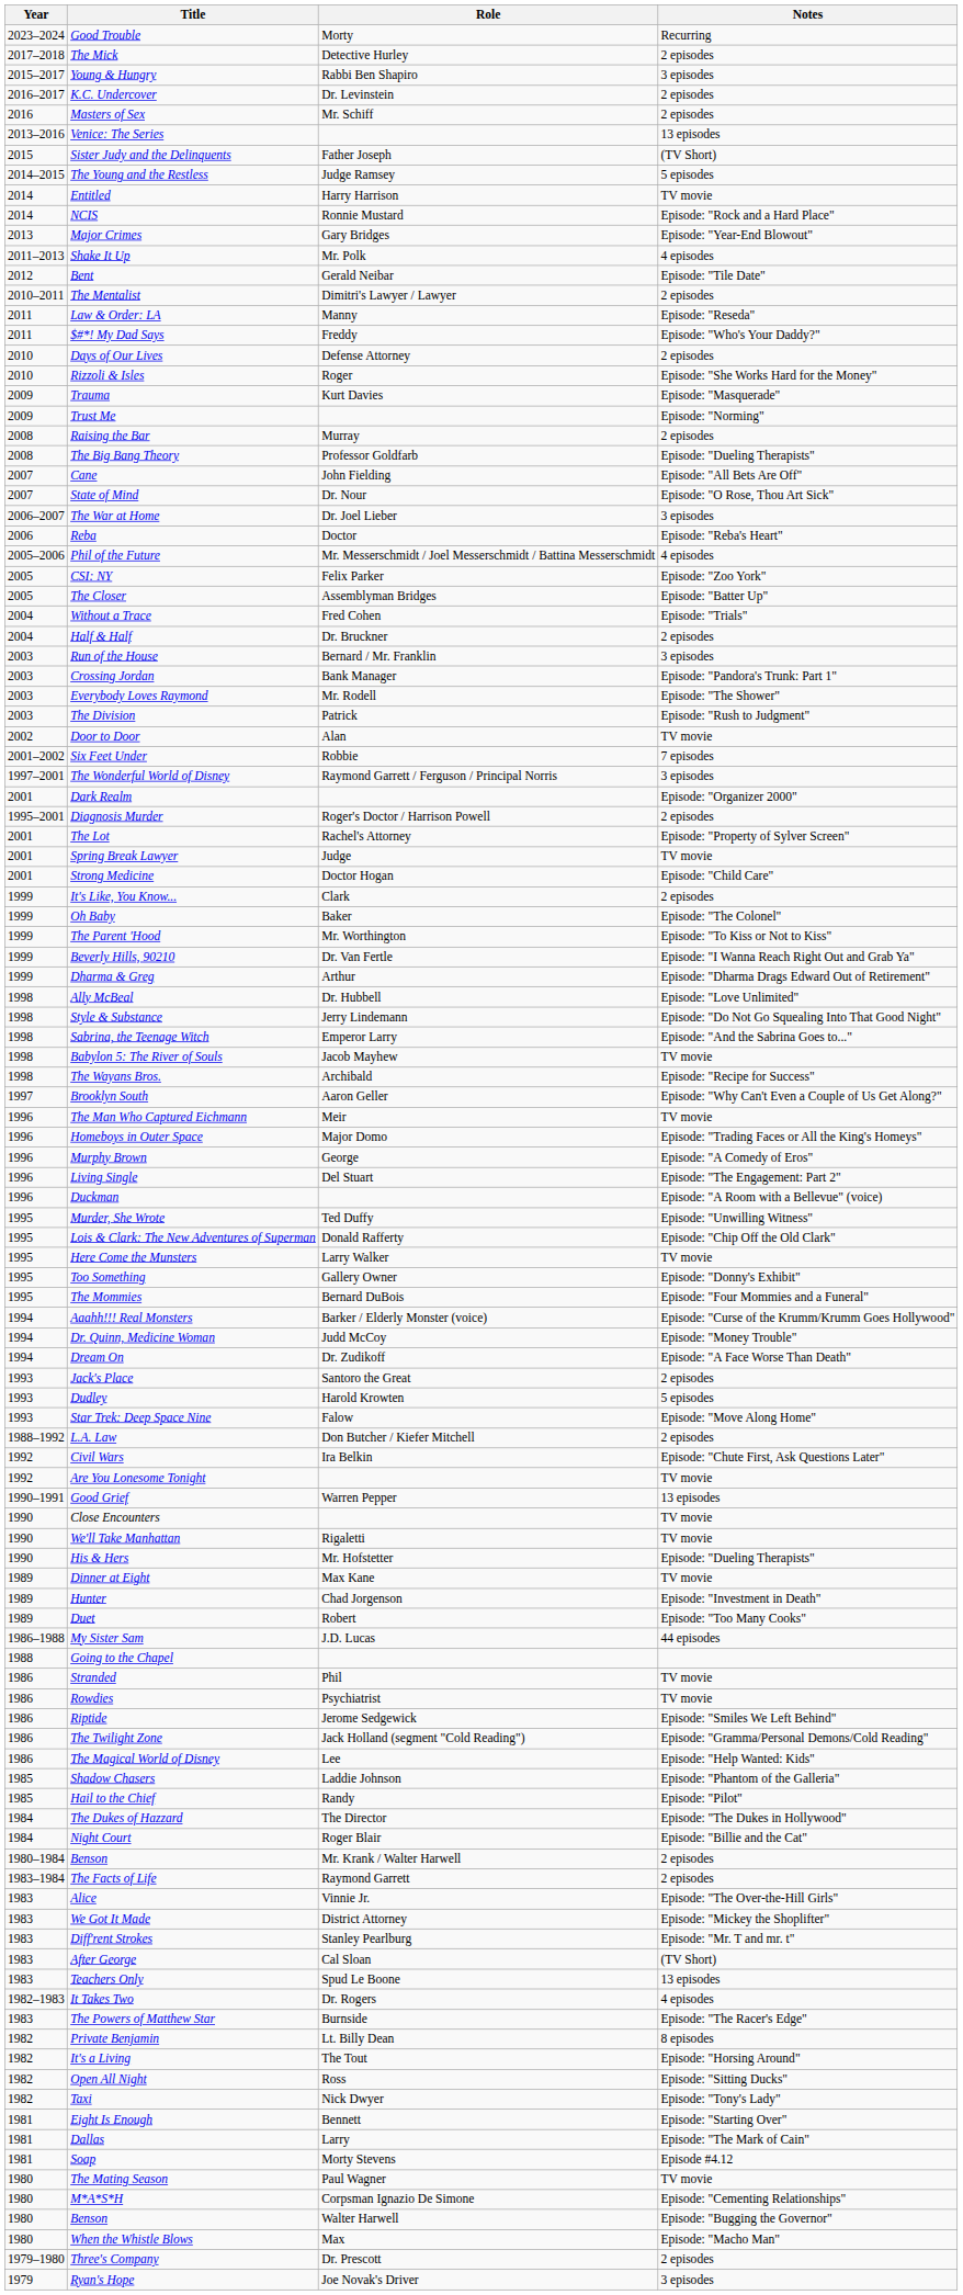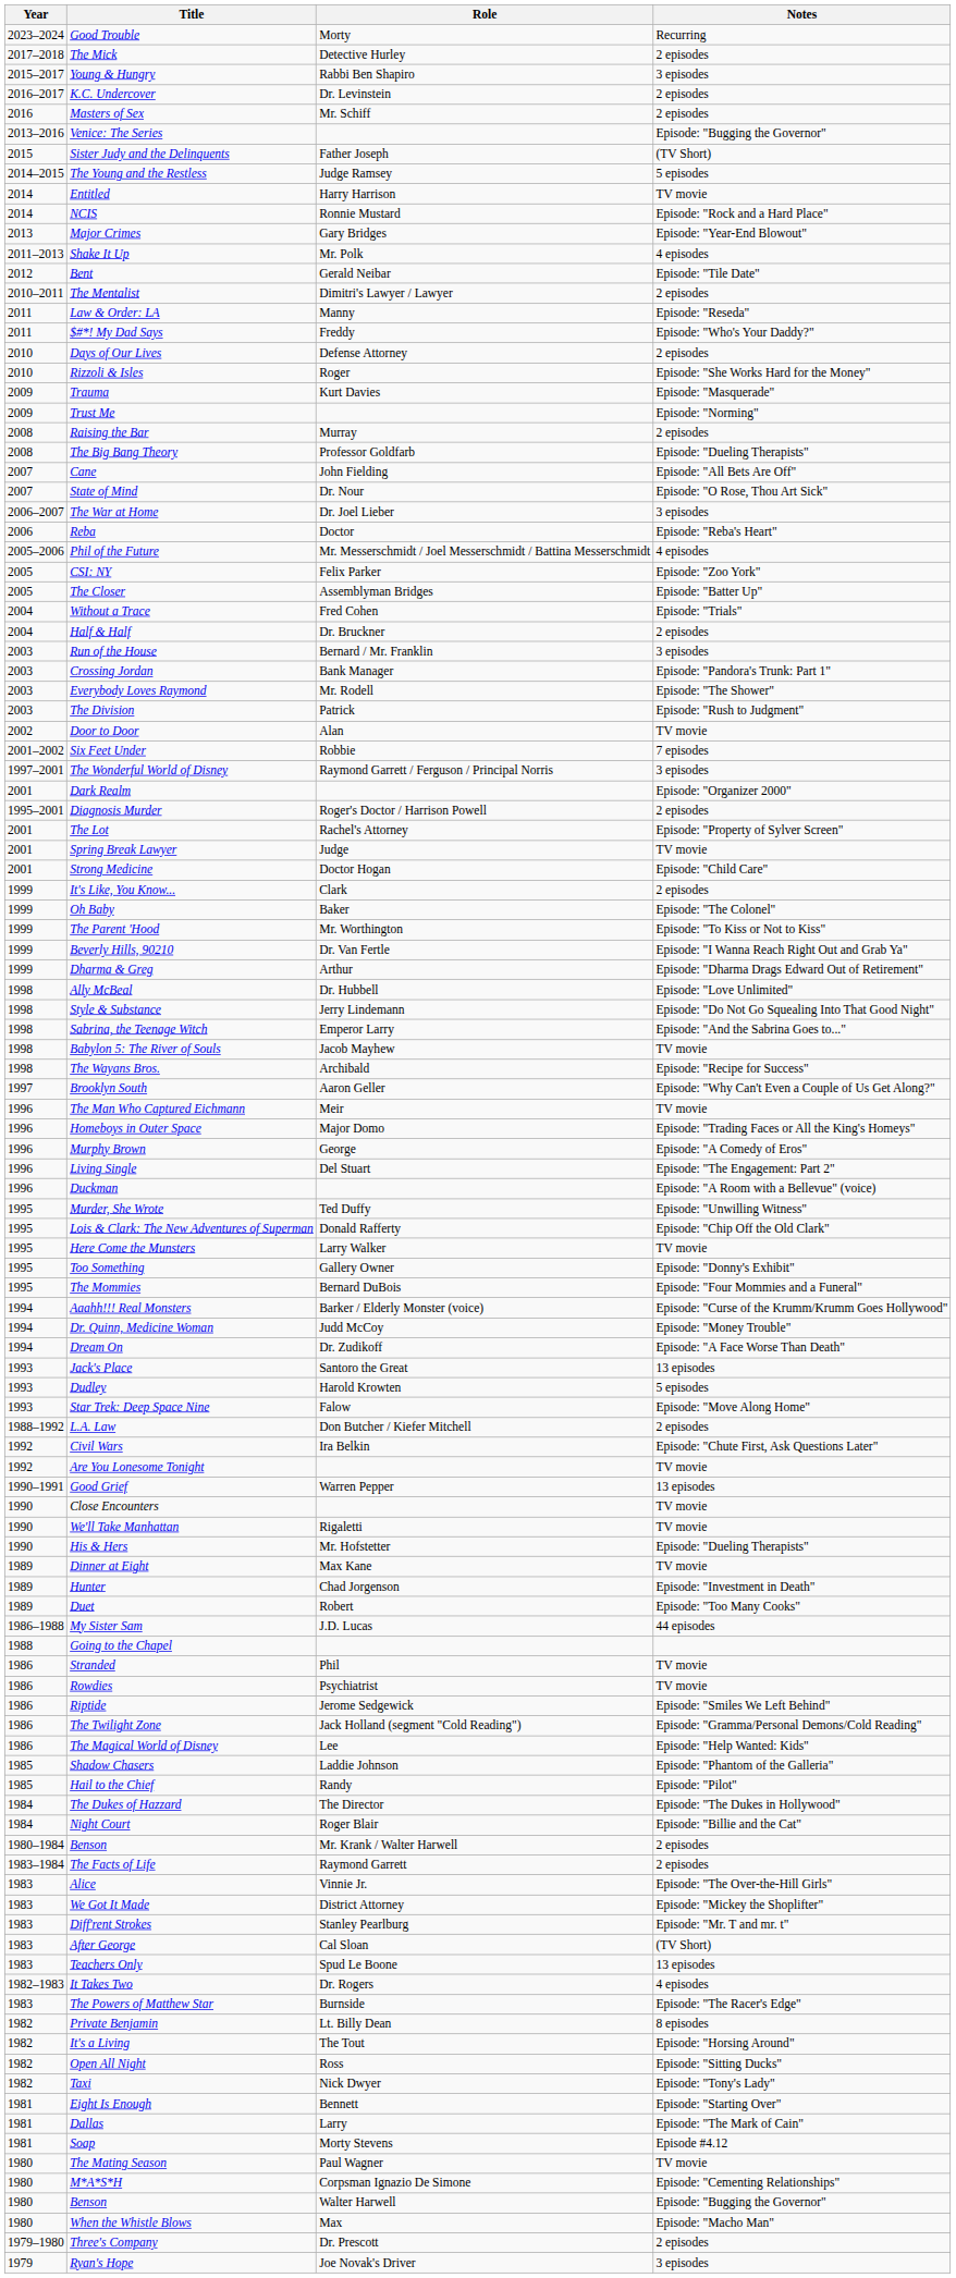 <table class="wikitable sortable plainrowheaders">
 <tr>
 <th>Year</th>
 <th>Title</th>
 <th>Role</th>
 <th>Notes</th>
 </tr>
 <tr>
 <td>2023–2024</td>
 <td><em><a href='#'>Good Trouble</a></em></td>
 <td>Morty</td>
 <td>Recurring</td>
 </tr>
 <tr>
 <td>2017–2018</td>
 <td><em><a href='#'>The Mick</a></em></td>
 <td>Detective Hurley</td>
 <td>2 episodes</td>
 </tr>
 <tr>
 <td>2015–2017</td>
 <td><em><a href='#'>Young & Hungry</a></em></td>
 <td>Rabbi Ben Shapiro</td>
 <td>3 episodes</td>
 </tr>
 <tr>
 <td>2016–2017</td>
 <td><em><a href='#'>K.C. Undercover</a></em></td>
 <td>Dr. Levinstein</td>
 <td>2 episodes</td>
 </tr>
 <tr>
 <td>2016</td>
 <td><em><a href='#'>Masters of Sex</a></em></td>
 <td>Mr. Schiff</td>
 <td>2 episodes</td>
 </tr>
 <tr>
 <td>2013–2016</td>
 <td><em><a href='#'>Venice: The Series</a></em></td>
 <td></td>
-<td>13 episodes</td>
+<td>Episode: "Bugging the Governor"</td>
 </tr>
 <tr>
 <td>2015</td>
 <td><em><a href='#'>Sister Judy and the Delinquents</a></em></td>
 <td>Father Joseph</td>
 <td>(TV Short)</td>
 </tr>
 <tr>
 <td>2014–2015</td>
 <td><em><a href='#'>The Young and the Restless</a></em></td>
 <td>Judge Ramsey</td>
 <td>5 episodes</td>
 </tr>
 <tr>
 <td>2014</td>
 <td><em><a href='#'>Entitled</a></em></td>
 <td>Harry Harrison</td>
 <td>TV movie</td>
 </tr>
 <tr>
 <td>2014</td>
 <td><em><a href='#'>NCIS</a></em></td>
 <td>Ronnie Mustard</td>
 <td>Episode: "Rock and a Hard Place"</td>
 </tr>
 <tr>
 <td>2013</td>
 <td><em><a href='#'>Major Crimes</a></em></td>
 <td>Gary Bridges</td>
 <td>Episode: "Year-End Blowout"</td>
 </tr>
 <tr>
 <td>2011–2013</td>
 <td><em><a href='#'>Shake It Up</a></em></td>
 <td>Mr. Polk</td>
 <td>4 episodes</td>
 </tr>
 <tr>
 <td>2012</td>
 <td><em><a href='#'>Bent</a></em></td>
 <td>Gerald Neibar</td>
 <td>Episode: "Tile Date"</td>
 </tr>
 <tr>
 <td>2010–2011</td>
 <td><em><a href='#'>The Mentalist</a></em></td>
 <td>Dimitri's Lawyer / Lawyer</td>
 <td>2 episodes</td>
 </tr>
 <tr>
 <td>2011</td>
 <td><em><a href='#'>Law & Order: LA</a></em></td>
 <td>Manny</td>
 <td>Episode: "Reseda"</td>
 </tr>
 <tr>
 <td>2011</td>
 <td><em><a href='#'>$#*! My Dad Says</a></em></td>
 <td>Freddy</td>
 <td>Episode: "Who's Your Daddy?"</td>
 </tr>
 <tr>
 <td>2010</td>
 <td><em><a href='#'>Days of Our Lives</a></em></td>
 <td>Defense Attorney</td>
 <td>2 episodes</td>
 </tr>
 <tr>
 <td>2010</td>
 <td><em><a href='#'>Rizzoli & Isles</a></em></td>
 <td>Roger</td>
 <td>Episode: "She Works Hard for the Money"</td>
 </tr>
 <tr>
 <td>2009</td>
 <td><em><a href='#'>Trauma</a></em></td>
 <td>Kurt Davies</td>
 <td>Episode: "Masquerade"</td>
 </tr>
 <tr>
 <td>2009</td>
 <td><em><a href='#'>Trust Me</a></em></td>
 <td></td>
 <td>Episode: "Norming"</td>
 </tr>
 <tr>
 <td>2008</td>
 <td><em><a href='#'>Raising the Bar</a></em></td>
 <td>Murray</td>
 <td>2 episodes</td>
 </tr>
 <tr>
 <td>2008</td>
 <td><em><a href='#'>The Big Bang Theory</a></em></td>
 <td>Professor Goldfarb</td>
 <td>Episode: "Dueling Therapists"</td>
 </tr>
 <tr>
 <td>2007</td>
 <td><em><a href='#'>Cane</a></em></td>
 <td>John Fielding</td>
 <td>Episode: "All Bets Are Off"</td>
 </tr>
 <tr>
 <td>2007</td>
 <td><em><a href='#'>State of Mind</a></em></td>
 <td>Dr. Nour</td>
 <td>Episode: "O Rose, Thou Art Sick"</td>
 </tr>
 <tr>
 <td>2006–2007</td>
 <td><em><a href='#'>The War at Home</a></em></td>
 <td>Dr. Joel Lieber</td>
 <td>3 episodes</td>
 </tr>
 <tr>
 <td>2006</td>
 <td><em><a href='#'>Reba</a></em></td>
 <td>Doctor</td>
 <td>Episode: "Reba's Heart"</td>
 </tr>
 <tr>
 <td>2005–2006</td>
 <td><em><a href='#'>Phil of the Future</a></em></td>
 <td>Mr. Messerschmidt / Joel Messerschmidt / Battina Messerschmidt</td>
 <td>4 episodes</td>
 </tr>
 <tr>
 <td>2005</td>
 <td><em><a href='#'>CSI: NY</a></em></td>
 <td>Felix Parker</td>
 <td>Episode: "Zoo York"</td>
 </tr>
 <tr>
 <td>2005</td>
 <td><em><a href='#'>The Closer</a></em></td>
 <td>Assemblyman Bridges</td>
 <td>Episode: "Batter Up"</td>
 </tr>
 <tr>
 <td>2004</td>
 <td><em><a href='#'>Without a Trace</a></em></td>
 <td>Fred Cohen</td>
 <td>Episode: "Trials"</td>
 </tr>
 <tr>
 <td>2004</td>
 <td><em><a href='#'>Half & Half</a></em></td>
 <td>Dr. Bruckner</td>
 <td>2 episodes</td>
 </tr>
 <tr>
 <td>2003</td>
 <td><em><a href='#'>Run of the House</a></em></td>
 <td>Bernard / Mr. Franklin</td>
 <td>3 episodes</td>
 </tr>
 <tr>
 <td>2003</td>
 <td><em><a href='#'>Crossing Jordan</a></em></td>
 <td>Bank Manager</td>
 <td>Episode: "Pandora's Trunk: Part 1"</td>
 </tr>
 <tr>
 <td>2003</td>
 <td><em><a href='#'>Everybody Loves Raymond</a></em></td>
 <td>Mr. Rodell</td>
 <td>Episode: "The Shower"</td>
 </tr>
 <tr>
 <td>2003</td>
 <td><em><a href='#'>The Division</a></em></td>
 <td>Patrick</td>
 <td>Episode: "Rush to Judgment"</td>
 </tr>
 <tr>
 <td>2002</td>
 <td><em><a href='#'>Door to Door</a></em></td>
 <td>Alan</td>
 <td>TV movie</td>
 </tr>
 <tr>
 <td>2001–2002</td>
 <td><em><a href='#'>Six Feet Under</a></em></td>
 <td>Robbie</td>
 <td>7 episodes</td>
 </tr>
 <tr>
 <td>1997–2001</td>
 <td><em><a href='#'>The Wonderful World of Disney</a></em></td>
 <td>Raymond Garrett / Ferguson / Principal Norris</td>
 <td>3 episodes</td>
 </tr>
 <tr>
 <td>2001</td>
 <td><em><a href='#'>Dark Realm</a></em></td>
 <td></td>
 <td>Episode: "Organizer 2000"</td>
 </tr>
 <tr>
 <td>1995–2001</td>
 <td><em><a href='#'>Diagnosis Murder</a></em></td>
 <td>Roger's Doctor / Harrison Powell</td>
 <td>2 episodes</td>
 </tr>
 <tr>
 <td>2001</td>
 <td><em><a href='#'>The Lot</a></em></td>
 <td>Rachel's Attorney</td>
 <td>Episode: "Property of Sylver Screen"</td>
 </tr>
 <tr>
 <td>2001</td>
 <td><em><a href='#'>Spring Break Lawyer</a></em></td>
 <td>Judge</td>
 <td>TV movie</td>
 </tr>
 <tr>
 <td>2001</td>
 <td><em><a href='#'>Strong Medicine</a></em></td>
 <td>Doctor Hogan</td>
 <td>Episode: "Child Care"</td>
 </tr>
 <tr>
 <td>1999</td>
 <td><em><a href='#'>It's Like, You Know...</a></em></td>
 <td>Clark</td>
 <td>2 episodes</td>
 </tr>
 <tr>
 <td>1999</td>
 <td><em><a href='#'>Oh Baby</a></em></td>
 <td>Baker</td>
 <td>Episode: "The Colonel"</td>
 </tr>
 <tr>
 <td>1999</td>
 <td><em><a href='#'>The Parent 'Hood</a></em></td>
 <td>Mr. Worthington</td>
 <td>Episode: "To Kiss or Not to Kiss"</td>
 </tr>
 <tr>
 <td>1999</td>
 <td><em><a href='#'>Beverly Hills, 90210</a></em></td>
 <td>Dr. Van Fertle</td>
 <td>Episode: "I Wanna Reach Right Out and Grab Ya"</td>
 </tr>
 <tr>
 <td>1999</td>
 <td><em><a href='#'>Dharma & Greg</a></em></td>
 <td>Arthur</td>
 <td>Episode: "Dharma Drags Edward Out of Retirement"</td>
 </tr>
 <tr>
 <td>1998</td>
 <td><em><a href='#'>Ally McBeal</a></em></td>
 <td>Dr. Hubbell</td>
 <td>Episode: "Love Unlimited"</td>
 </tr>
 <tr>
 <td>1998</td>
 <td><em><a href='#'>Style & Substance</a></em></td>
 <td>Jerry Lindemann</td>
 <td>Episode: "Do Not Go Squealing Into That Good Night"</td>
 </tr>
 <tr>
 <td>1998</td>
 <td><em><a href='#'>Sabrina, the Teenage Witch</a></em></td>
 <td>Emperor Larry</td>
 <td>Episode: "And the Sabrina Goes to..."</td>
 </tr>
 <tr>
 <td>1998</td>
 <td><em><a href='#'>Babylon 5: The River of Souls</a></em></td>
 <td>Jacob Mayhew</td>
 <td>TV movie</td>
 </tr>
 <tr>
 <td>1998</td>
 <td><em><a href='#'>The Wayans Bros.</a></em></td>
 <td>Archibald</td>
 <td>Episode: "Recipe for Success"</td>
 </tr>
 <tr>
 <td>1997</td>
 <td><em><a href='#'>Brooklyn South</a></em></td>
 <td>Aaron Geller</td>
 <td>Episode: "Why Can't Even a Couple of Us Get Along?"</td>
 </tr>
 <tr>
 <td>1996</td>
 <td><em><a href='#'>The Man Who Captured Eichmann</a></em></td>
 <td>Meir</td>
 <td>TV movie</td>
 </tr>
 <tr>
 <td>1996</td>
 <td><em><a href='#'>Homeboys in Outer Space</a></em></td>
 <td>Major Domo</td>
 <td>Episode: "Trading Faces or All the King's Homeys"</td>
 </tr>
 <tr>
 <td>1996</td>
 <td><em><a href='#'>Murphy Brown</a></em></td>
 <td>George</td>
 <td>Episode: "A Comedy of Eros"</td>
 </tr>
 <tr>
 <td>1996</td>
 <td><em><a href='#'>Living Single</a></em></td>
 <td>Del Stuart</td>
 <td>Episode: "The Engagement: Part 2"</td>
 </tr>
 <tr>
 <td>1996</td>
 <td><em><a href='#'>Duckman</a></em></td>
 <td></td>
 <td>Episode: "A Room with a Bellevue" (voice)</td>
 </tr>
 <tr>
 <td>1995</td>
 <td><em><a href='#'>Murder, She Wrote</a></em></td>
 <td>Ted Duffy</td>
 <td>Episode: "Unwilling Witness"</td>
 </tr>
 <tr>
 <td>1995</td>
 <td><em><a href='#'>Lois & Clark: The New Adventures of Superman</a></em></td>
 <td>Donald Rafferty</td>
 <td>Episode: "Chip Off the Old Clark"</td>
 </tr>
 <tr>
 <td>1995</td>
 <td><em><a href='#'>Here Come the Munsters</a></em></td>
 <td>Larry Walker</td>
 <td>TV movie</td>
 </tr>
 <tr>
 <td>1995</td>
 <td><em><a href='#'>Too Something</a></em></td>
 <td>Gallery Owner</td>
 <td>Episode: "Donny's Exhibit"</td>
 </tr>
 <tr>
 <td>1995</td>
 <td><em><a href='#'>The Mommies</a></em></td>
 <td>Bernard DuBois</td>
 <td>Episode: "Four Mommies and a Funeral"</td>
 </tr>
 <tr>
 <td>1994</td>
 <td><em><a href='#'>Aaahh!!! Real Monsters</a></em></td>
 <td>Barker / Elderly Monster (voice)</td>
 <td>Episode: "Curse of the Krumm/Krumm Goes Hollywood"</td>
 </tr>
 <tr>
 <td>1994</td>
 <td><em><a href='#'>Dr. Quinn, Medicine Woman</a></em></td>
 <td>Judd McCoy</td>
 <td>Episode: "Money Trouble"</td>
 </tr>
 <tr>
 <td>1994</td>
 <td><em><a href='#'>Dream On</a></em></td>
 <td>Dr. Zudikoff</td>
 <td>Episode: "A Face Worse Than Death"</td>
 </tr>
 <tr>
 <td>1993</td>
 <td><em><a href='#'>Jack's Place</a></em></td>
 <td>Santoro the Great</td>
-<td>2 episodes</td>
+<td>13 episodes</td>
 </tr>
 <tr>
 <td>1993</td>
 <td><em><a href='#'>Dudley</a></em></td>
 <td>Harold Krowten</td>
 <td>5 episodes</td>
 </tr>
 <tr>
 <td>1993</td>
 <td><em><a href='#'>Star Trek: Deep Space Nine</a></em></td>
 <td>Falow</td>
 <td>Episode: "Move Along Home"</td>
 </tr>
 <tr>
 <td>1988–1992</td>
 <td><em><a href='#'>L.A. Law</a></em></td>
 <td>Don Butcher / Kiefer Mitchell</td>
 <td>2 episodes</td>
 </tr>
 <tr>
 <td>1992</td>
 <td><em><a href='#'>Civil Wars</a></em></td>
 <td>Ira Belkin</td>
 <td>Episode: "Chute First, Ask Questions Later"</td>
 </tr>
 <tr>
 <td>1992</td>
 <td><em><a href='#'>Are You Lonesome Tonight</a></em></td>
 <td></td>
 <td>TV movie</td>
 </tr>
 <tr>
 <td>1990–1991</td>
 <td><em><a href='#'>Good Grief</a></em></td>
 <td>Warren Pepper</td>
 <td>13 episodes</td>
 </tr>
 <tr>
 <td>1990</td>
 <td><em>Close Encounters</em></td>
 <td></td>
 <td>TV movie</td>
 </tr>
 <tr>
 <td>1990</td>
 <td><em><a href='#'>We'll Take Manhattan</a></em></td>
 <td>Rigaletti</td>
 <td>TV movie</td>
 </tr>
 <tr>
 <td>1990</td>
 <td><em><a href='#'>His & Hers</a></em></td>
 <td>Mr. Hofstetter</td>
 <td>Episode: "Dueling Therapists"</td>
 </tr>
 <tr>
 <td>1989</td>
 <td><em><a href='#'>Dinner at Eight</a></em></td>
 <td>Max Kane</td>
 <td>TV movie</td>
 </tr>
 <tr>
 <td>1989</td>
 <td><em><a href='#'>Hunter</a></em></td>
 <td>Chad Jorgenson</td>
 <td>Episode: "Investment in Death"</td>
 </tr>
 <tr>
 <td>1989</td>
 <td><em><a href='#'>Duet</a></em></td>
 <td>Robert</td>
 <td>Episode: "Too Many Cooks"</td>
 </tr>
 <tr>
 <td>1986–1988</td>
 <td><em><a href='#'>My Sister Sam</a></em></td>
 <td>J.D. Lucas</td>
 <td>44 episodes</td>
 </tr>
 <tr>
 <td>1988</td>
 <td><em><a href='#'>Going to the Chapel</a></em></td>
 <td></td>
 <td></td>
 </tr>
 <tr>
 <td>1986</td>
 <td><em><a href='#'>Stranded</a></em></td>
 <td>Phil</td>
 <td>TV movie</td>
 </tr>
 <tr>
 <td>1986</td>
 <td><em><a href='#'>Rowdies</a></em></td>
 <td>Psychiatrist</td>
 <td>TV movie</td>
 </tr>
 <tr>
 <td>1986</td>
 <td><em><a href='#'>Riptide</a></em></td>
 <td>Jerome Sedgewick</td>
 <td>Episode: "Smiles We Left Behind"</td>
 </tr>
 <tr>
 <td>1986</td>
 <td><em><a href='#'>The Twilight Zone</a></em></td>
 <td>Jack Holland (segment "Cold Reading")</td>
 <td>Episode: "Gramma/Personal Demons/Cold Reading"</td>
 </tr>
 <tr>
 <td>1986</td>
 <td><em><a href='#'>The Magical World of Disney</a></em></td>
 <td>Lee</td>
 <td>Episode: "Help Wanted: Kids"</td>
 </tr>
 <tr>
 <td>1985</td>
 <td><em><a href='#'>Shadow Chasers</a></em></td>
 <td>Laddie Johnson</td>
 <td>Episode: "Phantom of the Galleria"</td>
 </tr>
 <tr>
 <td>1985</td>
 <td><em><a href='#'>Hail to the Chief</a></em></td>
 <td>Randy</td>
 <td>Episode: "Pilot"</td>
 </tr>
 <tr>
 <td>1984</td>
 <td><em><a href='#'>The Dukes of Hazzard</a></em></td>
 <td>The Director</td>
 <td>Episode: "The Dukes in Hollywood"</td>
 </tr>
 <tr>
 <td>1984</td>
 <td><em><a href='#'>Night Court</a></em></td>
 <td>Roger Blair</td>
 <td>Episode: "Billie and the Cat"</td>
 </tr>
 <tr>
 <td>1980–1984</td>
 <td><em><a href='#'>Benson</a></em></td>
 <td>Mr. Krank / Walter Harwell</td>
 <td>2 episodes</td>
 </tr>
 <tr>
 <td>1983–1984</td>
 <td><em><a href='#'>The Facts of Life</a></em></td>
 <td>Raymond Garrett</td>
 <td>2 episodes</td>
 </tr>
 <tr>
 <td>1983</td>
 <td><em><a href='#'>Alice</a></em></td>
 <td>Vinnie Jr.</td>
 <td>Episode: "The Over-the-Hill Girls"</td>
 </tr>
 <tr>
 <td>1983</td>
 <td><em><a href='#'>We Got It Made</a></em></td>
 <td>District Attorney</td>
 <td>Episode: "Mickey the Shoplifter"</td>
 </tr>
 <tr>
 <td>1983</td>
 <td><em><a href='#'>Diff'rent Strokes</a></em></td>
 <td>Stanley Pearlburg</td>
 <td>Episode: "Mr. T and mr. t"</td>
 </tr>
 <tr>
 <td>1983</td>
 <td><em><a href='#'>After George</a></em></td>
 <td>Cal Sloan</td>
 <td>(TV Short)</td>
 </tr>
 <tr>
 <td>1983</td>
 <td><em><a href='#'>Teachers Only</a></em></td>
 <td>Spud Le Boone</td>
 <td>13 episodes</td>
 </tr>
 <tr>
 <td>1982–1983</td>
 <td><em><a href='#'>It Takes Two</a></em></td>
 <td>Dr. Rogers</td>
 <td>4 episodes</td>
 </tr>
 <tr>
 <td>1983</td>
 <td><em><a href='#'>The Powers of Matthew Star</a></em></td>
 <td>Burnside</td>
 <td>Episode: "The Racer's Edge"</td>
 </tr>
 <tr>
 <td>1982</td>
 <td><em><a href='#'>Private Benjamin</a></em></td>
 <td>Lt. Billy Dean</td>
 <td>8 episodes</td>
 </tr>
 <tr>
 <td>1982</td>
 <td><em><a href='#'>It's a Living</a></em></td>
 <td>The Tout</td>
 <td>Episode: "Horsing Around"</td>
 </tr>
 <tr>
 <td>1982</td>
 <td><em><a href='#'>Open All Night</a></em></td>
 <td>Ross</td>
 <td>Episode: "Sitting Ducks"</td>
 </tr>
 <tr>
 <td>1982</td>
 <td><em><a href='#'>Taxi</a></em></td>
 <td>Nick Dwyer</td>
 <td>Episode: "Tony's Lady"</td>
 </tr>
 <tr>
 <td>1981</td>
 <td><em><a href='#'>Eight Is Enough</a></em></td>
 <td>Bennett</td>
 <td>Episode: "Starting Over"</td>
 </tr>
 <tr>
 <td>1981</td>
 <td><em><a href='#'>Dallas</a></em></td>
 <td>Larry</td>
 <td>Episode: "The Mark of Cain"</td>
 </tr>
 <tr>
 <td>1981</td>
 <td><em><a href='#'>Soap</a></em></td>
 <td>Morty Stevens</td>
 <td>Episode #4.12</td>
 </tr>
 <tr>
 <td>1980</td>
 <td><em><a href='#'>The Mating Season</a></em></td>
 <td>Paul Wagner</td>
 <td>TV movie</td>
 </tr>
 <tr>
 <td>1980</td>
 <td><em><a href='#'>M*A*S*H</a></em></td>
 <td>Corpsman Ignazio De Simone</td>
 <td>Episode: "Cementing Relationships"</td>
 </tr>
 <tr>
 <td>1980</td>
 <td><em><a href='#'>Benson</a></em></td>
 <td>Walter Harwell</td>
 <td>Episode: "Bugging the Governor"</td>
 </tr>
 <tr>
 <td>1980</td>
 <td><em><a href='#'>When the Whistle Blows</a></em></td>
 <td>Max</td>
 <td>Episode: "Macho Man"</td>
 </tr>
 <tr>
 <td>1979–1980</td>
 <td><em><a href='#'>Three's Company</a></em></td>
 <td>Dr. Prescott</td>
 <td>2 episodes</td>
 </tr>
 <tr>
 <td>1979</td>
 <td><em><a href='#'>Ryan's Hope</a></em></td>
 <td>Joe Novak's Driver</td>
 <td>3 episodes</td>
 </tr>
 </table>
